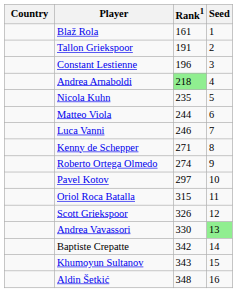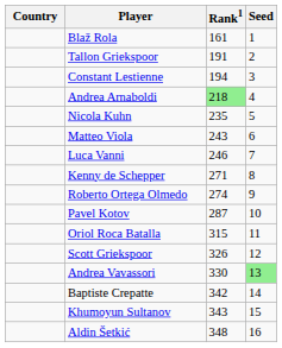 <table class="sortable wikitable">
 <tr>
 <th width="70">Country</th>
 <th width="175">Player</th>
 <th>Rank<sup>1</sup></th>
 <th>Seed</th>
 </tr>
 <tr>
 <td></td>
 <td><a href='#'>Blaž Rola</a></td>
 <td>161</td>
 <td>1</td>
 </tr>
 <tr>
 <td></td>
 <td><a href='#'>Tallon Griekspoor</a></td>
 <td>191</td>
 <td>2</td>
 </tr>
 <tr>
 <td></td>
 <td><a href='#'>Constant Lestienne</a></td>
-<td>196</td>
+<td>194</td>
 <td>3</td>
 </tr>
 <tr>
 <td></td>
 <td><a href='#'>Andrea Arnaboldi</a></td>
 <td style="background: lightgreen;">218</td>
 <td>4</td>
 </tr>
 <tr>
 <td></td>
 <td><a href='#'>Nicola Kuhn</a></td>
 <td>235</td>
 <td>5</td>
 </tr>
 <tr>
 <td></td>
 <td><a href='#'>Matteo Viola</a></td>
-<td>244</td>
+<td>243</td>
 <td>6</td>
 </tr>
 <tr>
 <td></td>
 <td><a href='#'>Luca Vanni</a></td>
 <td>246</td>
 <td>7</td>
 </tr>
 <tr>
 <td></td>
 <td><a href='#'>Kenny de Schepper</a></td>
 <td>271</td>
 <td>8</td>
 </tr>
 <tr>
 <td></td>
 <td><a href='#'>Roberto Ortega Olmedo</a></td>
 <td>274</td>
 <td>9</td>
 </tr>
 <tr>
 <td></td>
 <td><a href='#'>Pavel Kotov</a></td>
-<td>297</td>
+<td>287</td>
 <td>10</td>
 </tr>
 <tr>
 <td></td>
 <td><a href='#'>Oriol Roca Batalla</a></td>
 <td>315</td>
 <td>11</td>
 </tr>
 <tr>
 <td></td>
 <td><a href='#'>Scott Griekspoor</a></td>
 <td>326</td>
 <td>12</td>
 </tr>
 <tr>
 <td></td>
 <td><a href='#'>Andrea Vavassori</a></td>
 <td>330</td>
 <td style="background: lightgreen;">13</td>
 </tr>
 <tr>
 <td></td>
 <td>Baptiste Crepatte</td>
 <td>342</td>
 <td>14</td>
 </tr>
 <tr>
 <td></td>
 <td><a href='#'>Khumoyun Sultanov</a></td>
 <td>343</td>
 <td>15</td>
 </tr>
 <tr>
 <td></td>
 <td><a href='#'>Aldin Šetkić</a></td>
 <td>348</td>
 <td>16</td>
 </tr>
 </table>
